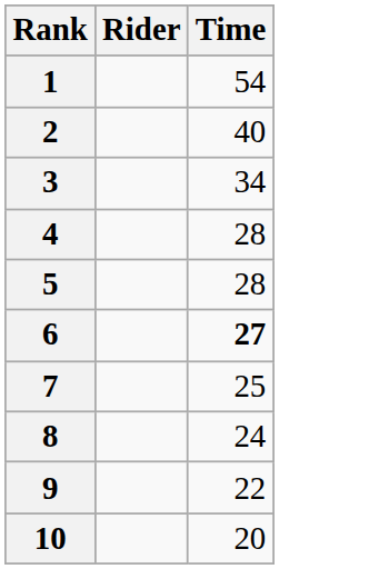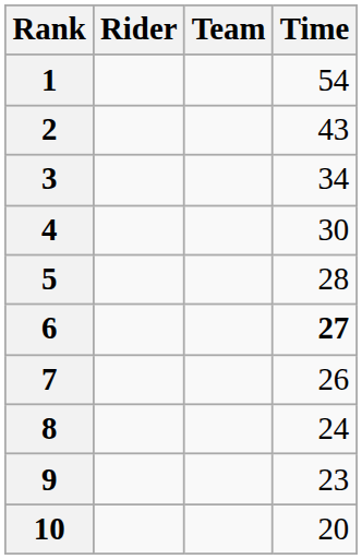 <table class="wikitable" margin-bottom:0;">
 <tr>
 <th scope="col">Rank</th>
 <th scope="col">Rider</th>
+<th scope="col">Team</th>
 <th scope="col">Time</th>
 </tr>
 <tr>
 <th scope="row">1</th>
 <td> </td>
+<td></td>
 <td align="right">54</td>
 </tr>
 <tr>
 <th scope="row">2</th>
 <td></td>
-<td align="right">40</td>
+<td></td>
+<td align="right">43</td>
 </tr>
 <tr>
 <th scope="row">3</th>
+<td></td>
 <td></td>
 <td align="right">34</td>
 </tr>
 <tr>
 <th scope="row">4</th>
 <td></td>
-<td align="right">28</td>
+<td></td>
+<td align="right">30</td>
 </tr>
 <tr>
 <th scope="row">5</th>
+<td></td>
 <td></td>
 <td align="right">28</td>
 </tr>
 <tr>
 <th scope="row">6</th>
 <td></td>
+<td></td>
 <td align="right"><strong>27</strong></td>
 </tr>
 <tr>
 <th scope="row">7</th>
 <td></td>
-<td align="right">25</td>
+<td></td>
+<td align="right">26</td>
 </tr>
 <tr>
 <th scope="row">8</th>
+<td></td>
 <td></td>
 <td align="right">24</td>
 </tr>
 <tr>
 <th scope="row">9</th>
 <td></td>
-<td align="right">22</td>
+<td></td>
+<td align="right">23</td>
 </tr>
 <tr>
 <th scope="row">10</th>
 <td></td>
+<td></td>
 <td align="right">20</td>
 </tr>
 </table>
